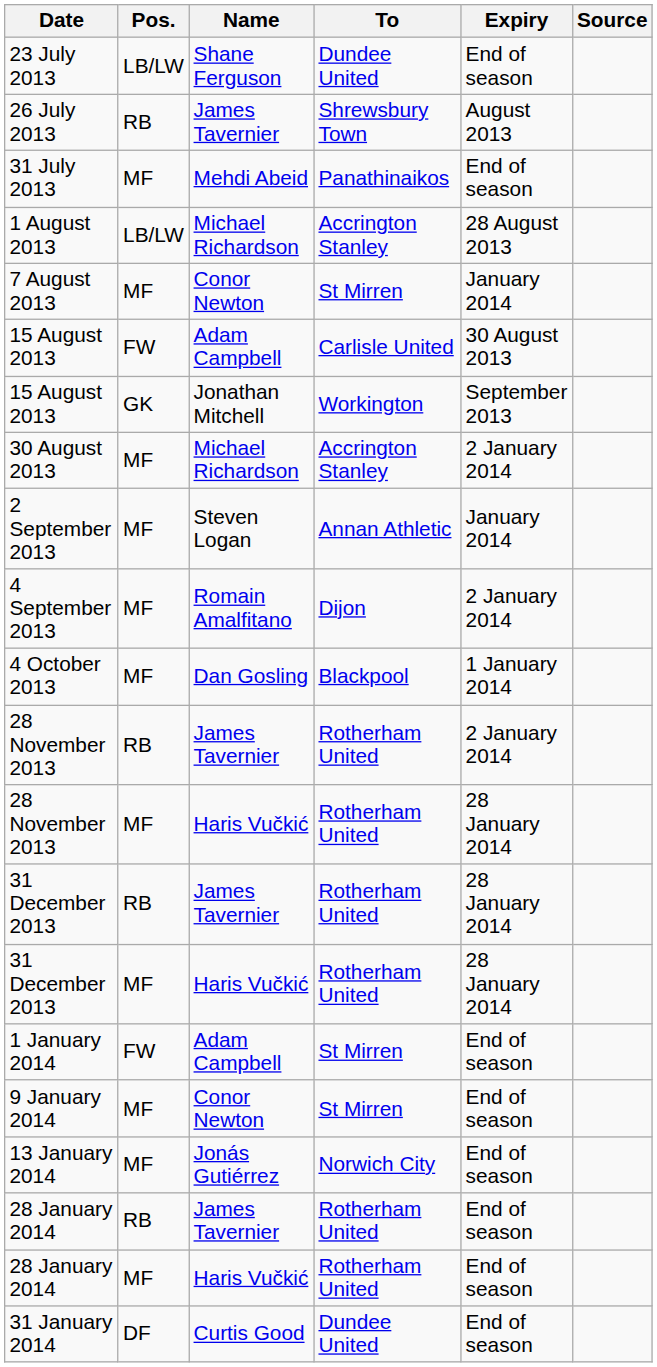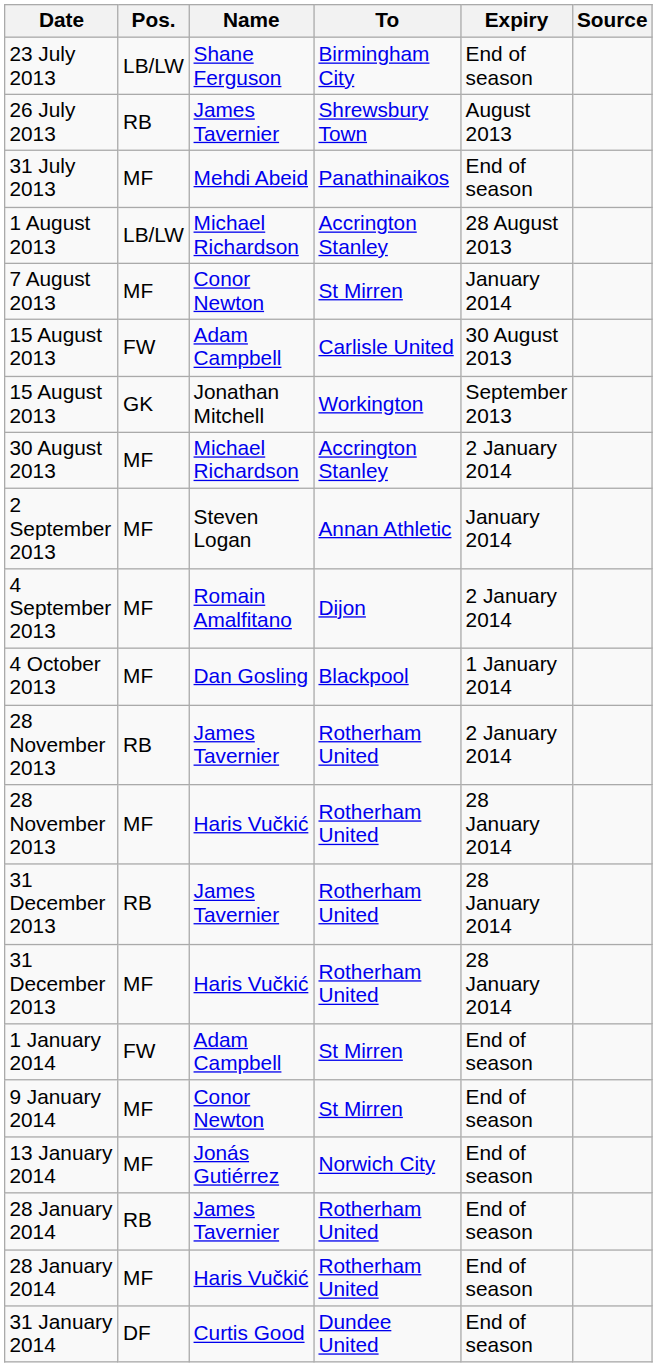 <table class="wikitable" style="width:80%;">
 <tr>
 <th style="width:20%;">Date</th>
 <th style="width:5%;">Pos.</th>
 <th style="width:30%;">Name</th>
 <th style="width:30%;">To</th>
 <th style="width:60%;">Expiry</th>
 <th style="width:10%;">Source</th>
 </tr>
 <tr>
 <td>23 July 2013</td>
 <td>LB/LW</td>
 <td> <a href='#'>Shane Ferguson</a></td>
-<td><a href='#'>Dundee United</a></td>
+<td><a href='#'>Birmingham City</a></td>
 <td>End of season</td>
 <td></td>
 </tr>
 <tr>
 <td>26 July 2013</td>
 <td>RB</td>
 <td> <a href='#'>James Tavernier</a></td>
 <td><a href='#'>Shrewsbury Town</a></td>
 <td>August 2013</td>
 <td></td>
 </tr>
 <tr>
 <td>31 July 2013</td>
 <td>MF</td>
 <td> <a href='#'>Mehdi Abeid</a></td>
 <td><a href='#'>Panathinaikos</a></td>
 <td>End of season</td>
 <td></td>
 </tr>
 <tr>
 <td>1 August 2013</td>
 <td>LB/LW</td>
 <td> <a href='#'>Michael Richardson</a></td>
 <td><a href='#'>Accrington Stanley</a></td>
 <td>28 August 2013</td>
 <td></td>
 </tr>
 <tr>
 <td>7 August 2013</td>
 <td>MF</td>
 <td> <a href='#'>Conor Newton</a></td>
 <td><a href='#'>St Mirren</a></td>
 <td>January 2014</td>
 <td></td>
 </tr>
 <tr>
 <td>15 August 2013</td>
 <td>FW</td>
 <td> <a href='#'>Adam Campbell</a></td>
 <td><a href='#'>Carlisle United</a></td>
 <td>30 August 2013</td>
 <td></td>
 </tr>
 <tr>
 <td>15 August 2013</td>
 <td>GK</td>
 <td> Jonathan Mitchell</td>
 <td><a href='#'>Workington</a></td>
 <td>September 2013</td>
 <td></td>
 </tr>
 <tr>
 <td>30 August 2013</td>
 <td>MF</td>
 <td> <a href='#'>Michael Richardson</a></td>
 <td><a href='#'>Accrington Stanley</a></td>
 <td>2 January 2014</td>
 <td></td>
 </tr>
 <tr>
 <td>2 September 2013</td>
 <td>MF</td>
 <td> Steven Logan</td>
 <td><a href='#'>Annan Athletic</a></td>
 <td>January 2014</td>
 <td></td>
 </tr>
 <tr>
 <td>4 September 2013</td>
 <td>MF</td>
 <td> <a href='#'>Romain Amalfitano</a></td>
 <td><a href='#'>Dijon</a></td>
 <td>2 January 2014</td>
 <td></td>
 </tr>
 <tr>
 <td>4 October 2013</td>
 <td>MF</td>
 <td> <a href='#'>Dan Gosling</a></td>
 <td><a href='#'>Blackpool</a></td>
 <td>1 January 2014</td>
 <td></td>
 </tr>
 <tr>
 <td>28 November 2013</td>
 <td>RB</td>
 <td> <a href='#'>James Tavernier</a></td>
 <td><a href='#'>Rotherham United</a></td>
 <td>2 January 2014</td>
 <td></td>
 </tr>
 <tr>
 <td>28 November 2013</td>
 <td>MF</td>
 <td> <a href='#'>Haris Vučkić</a></td>
 <td><a href='#'>Rotherham United</a></td>
 <td>28 January 2014</td>
 <td></td>
 </tr>
 <tr>
 <td>31 December 2013</td>
 <td>RB</td>
 <td> <a href='#'>James Tavernier</a></td>
 <td><a href='#'>Rotherham United</a></td>
 <td>28 January 2014</td>
 <td></td>
 </tr>
 <tr>
 <td>31 December 2013</td>
 <td>MF</td>
 <td> <a href='#'>Haris Vučkić</a></td>
 <td><a href='#'>Rotherham United</a></td>
 <td>28 January 2014</td>
 <td></td>
 </tr>
 <tr>
 <td>1 January 2014</td>
 <td>FW</td>
 <td> <a href='#'>Adam Campbell</a></td>
 <td><a href='#'>St Mirren</a></td>
 <td>End of season</td>
 <td></td>
 </tr>
 <tr>
 <td>9 January 2014</td>
 <td>MF</td>
 <td> <a href='#'>Conor Newton</a></td>
 <td><a href='#'>St Mirren</a></td>
 <td>End of season</td>
 <td></td>
 </tr>
 <tr>
 <td>13 January 2014</td>
 <td>MF</td>
 <td> <a href='#'>Jonás Gutiérrez</a></td>
 <td><a href='#'>Norwich City</a></td>
 <td>End of season</td>
 <td></td>
 </tr>
 <tr>
 <td>28 January 2014</td>
 <td>RB</td>
 <td> <a href='#'>James Tavernier</a></td>
 <td><a href='#'>Rotherham United</a></td>
 <td>End of season</td>
 <td></td>
 </tr>
 <tr>
 <td>28 January 2014</td>
 <td>MF</td>
 <td> <a href='#'>Haris Vučkić</a></td>
 <td><a href='#'>Rotherham United</a></td>
 <td>End of season</td>
 <td></td>
 </tr>
 <tr>
 <td>31 January 2014</td>
 <td>DF</td>
 <td> <a href='#'>Curtis Good</a></td>
 <td><a href='#'>Dundee United</a></td>
 <td>End of season</td>
 <td></td>
 </tr>
 </table>
